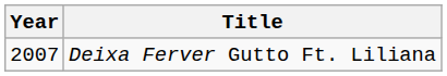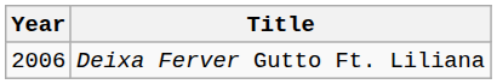 <table class="wikitable">
 <tr>
 <th>Year</th>
 <th>Title</th>
 </tr>
 <tr>
-<td>2007</td>
+<td>2006</td>
 <td><em>Deixa Ferver</em> Gutto Ft. Liliana</td>
 </tr>
 </table>
